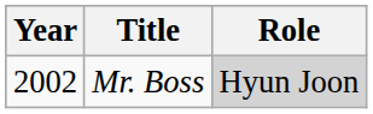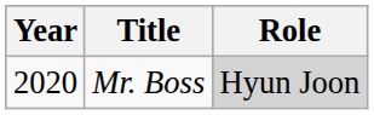 <table class="wikitable">
 <tr>
 <th>Year</th>
 <th>Title</th>
 <th>Role</th>
 </tr>
 <tr>
-<td>2002</td>
+<td>2020</td>
 <td><em>Mr. Boss</em></td>
 <td style="background: lightgrey;">Hyun Joon</td>
 </tr>
 </table>
